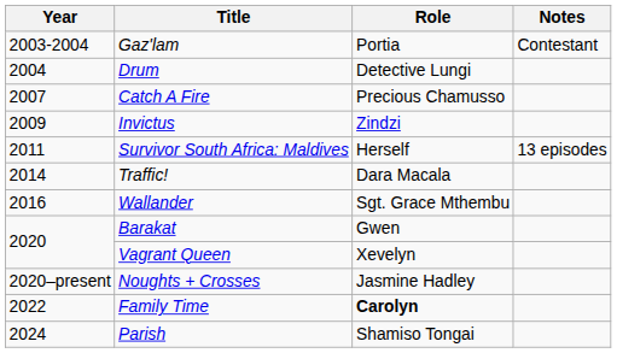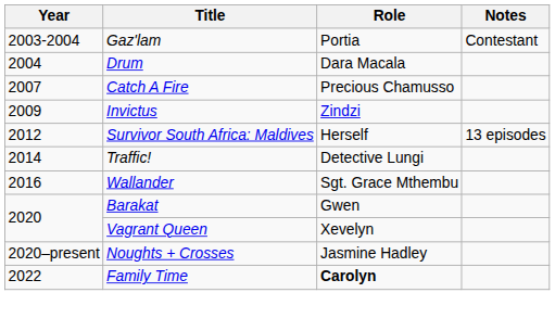 <table class="wikitable">
 <tr>
 <th>Year</th>
 <th>Title</th>
 <th>Role</th>
 <th>Notes</th>
 </tr>
 <tr>
 <td>2003-2004</td>
 <td><em>Gaz'lam</em></td>
 <td>Portia</td>
 <td>Contestant</td>
 </tr>
 <tr>
 <td>2004</td>
 <td><em><a href='#'>Drum</a></em></td>
-<td>Detective Lungi</td>
+<td>Dara Macala</td>
 <td></td>
 </tr>
 <tr>
 <td>2007</td>
 <td><em><a href='#'>Catch A Fire</a></em></td>
 <td>Precious Chamusso</td>
 <td></td>
 </tr>
 <tr>
 <td>2009</td>
 <td><em><a href='#'>Invictus</a></em></td>
 <td><a href='#'>Zindzi</a></td>
 <td></td>
 </tr>
 <tr>
-<td>2011</td>
+<td>2012</td>
 <td><em><a href='#'>Survivor South Africa: Maldives</a></em></td>
 <td>Herself</td>
 <td>13 episodes</td>
 </tr>
 <tr>
 <td>2014</td>
 <td><em>Traffic!</em></td>
-<td>Dara Macala</td>
+<td>Detective Lungi</td>
 <td></td>
 </tr>
 <tr>
 <td>2016</td>
 <td><a href='#'><em>Wallander</em></a></td>
 <td>Sgt. Grace Mthembu</td>
 <td></td>
 </tr>
 <tr>
 <td rowspan="2">2020</td>
 <td><em><a href='#'>Barakat</a></em></td>
 <td>Gwen</td>
 <td></td>
 </tr>
 <tr>
 <td><em><a href='#'>Vagrant Queen</a></em></td>
 <td>Xevelyn</td>
 <td></td>
 </tr>
 <tr>
 <td>2020–present</td>
 <td><em><a href='#'>Noughts + Crosses</a></em></td>
 <td>Jasmine Hadley</td>
 <td></td>
 </tr>
 <tr>
 <td>2022</td>
 <td><a href='#'><em>Family Time</em></a></td>
 <td><strong>Carolyn</strong></td>
 <td></td>
 </tr>
-<tr>
-<td>2024</td>
-<td><em><a href='#'>Parish</a></em></td>
-<td>Shamiso Tongai</td>
-<td></td>
-</tr>
 </table>
